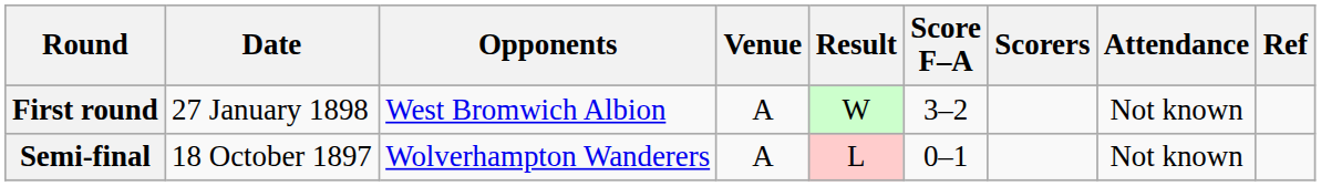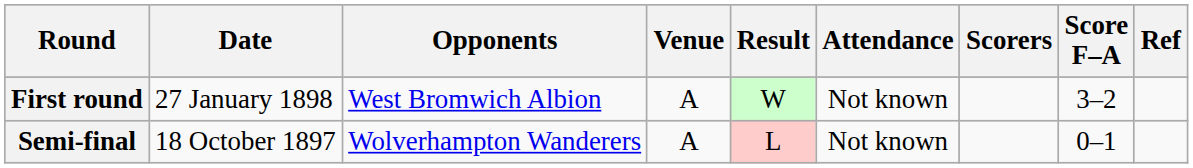 <table class="wikitable plainrowheaders" style="text-align:center">
 <tr>
 <th scope=col>Round</th>
 <th scope=col>Date</th>
 <th scope=col>Opponents</th>
 <th scope=col>Venue</th>
 <th scope=col>Result</th>
+<th scope=col>Attendance</th>
+<th scope=col>Scorers</th>
 <th scope=col>Score<br>F–A</th>
-<th scope=col>Scorers</th>
-<th scope=col>Attendance</th>
 <th scope=col>Ref</th>
 </tr>
 <tr>
 <th scope=row>First round</th>
 <td style=text-align:left>27 January 1898</td>
 <td style=text-align:left><a href='#'>West Bromwich Albion</a></td>
 <td>A</td>
 <td style=background:#cfc>W</td>
+<td>Not known</td>
+<td style=text-align:left></td>
 <td>3–2</td>
-<td style=text-align:left></td>
-<td>Not known</td>
 <td></td>
 </tr>
 <tr>
 <th scope=row>Semi-final</th>
 <td style=text-align:left>18 October 1897</td>
 <td style=text-align:left><a href='#'>Wolverhampton Wanderers</a></td>
 <td>A</td>
 <td style=background:#fcc>L</td>
+<td>Not known</td>
+<td></td>
 <td>0–1</td>
-<td></td>
-<td>Not known</td>
 <td></td>
 </tr>
 </table>
